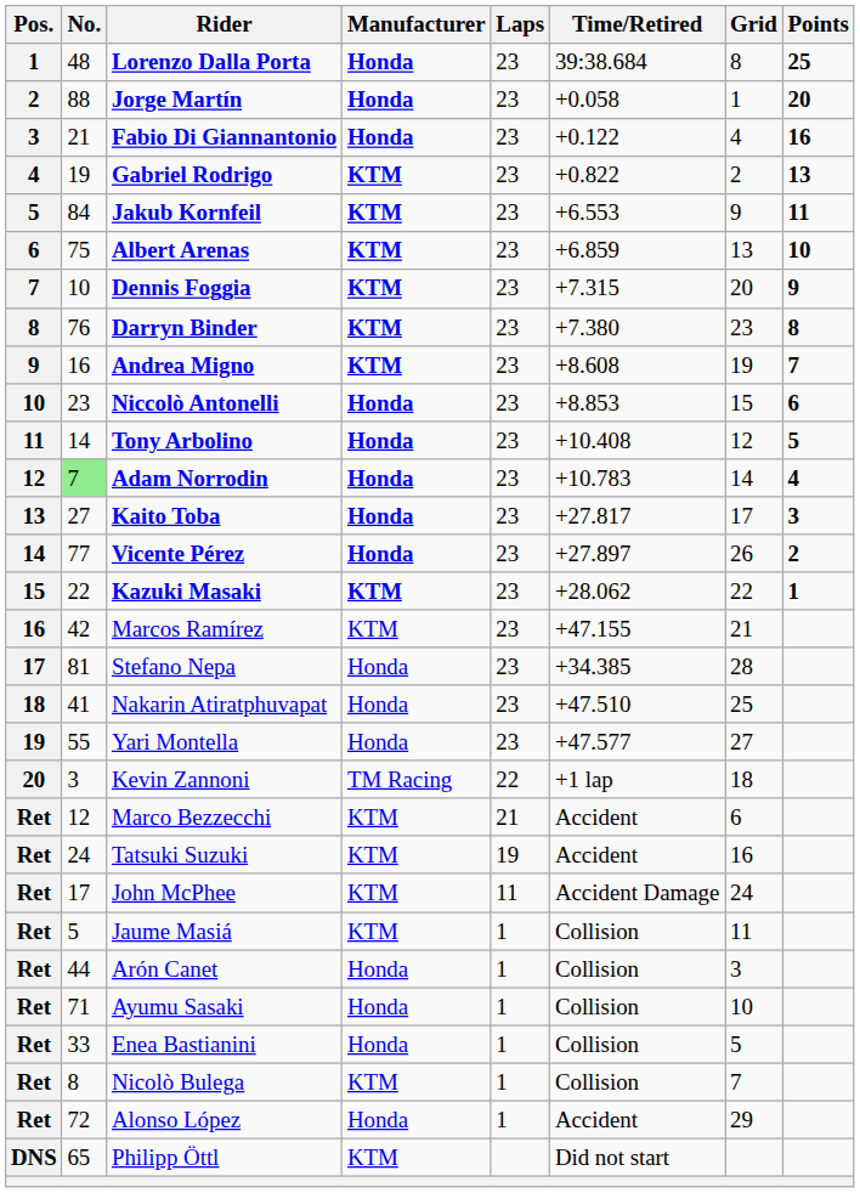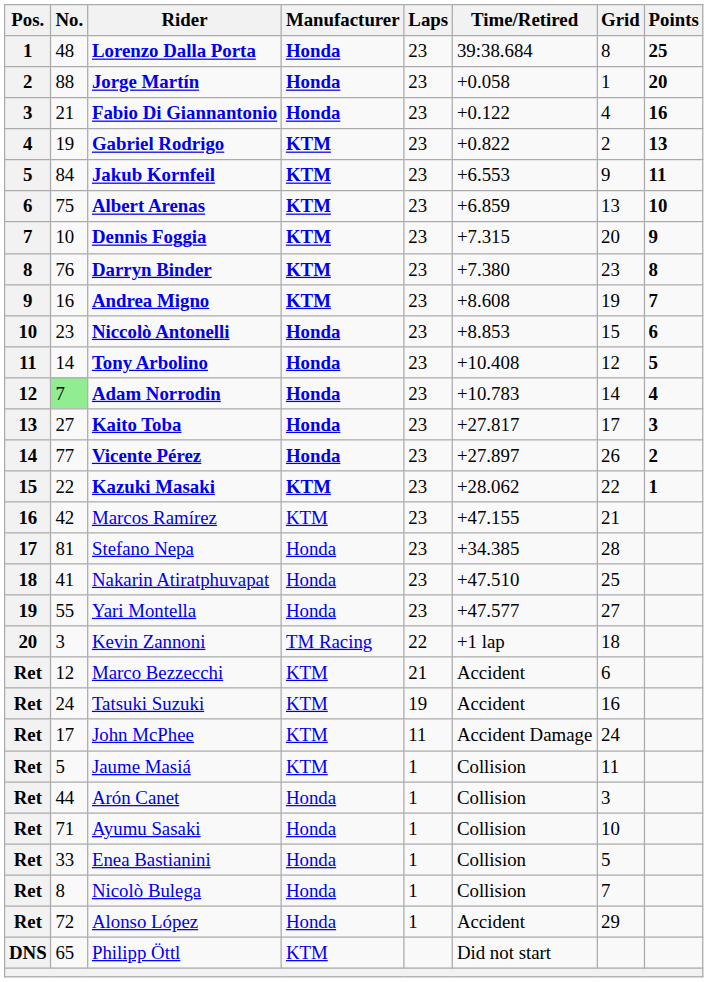 <table class="wikitable" style="font-size: 95%;">
 <tr>
 <th>Pos.</th>
 <th>No.</th>
 <th>Rider</th>
 <th>Manufacturer</th>
 <th>Laps</th>
 <th>Time/Retired</th>
 <th>Grid</th>
 <th>Points</th>
 </tr>
 <tr>
 <th>1</th>
 <td>48</td>
 <td> <strong><a href='#'>Lorenzo Dalla Porta</a></strong></td>
 <td><strong><a href='#'>Honda</a></strong></td>
 <td>23</td>
 <td>39:38.684</td>
 <td>8</td>
 <td><strong>25</strong></td>
 </tr>
 <tr>
 <th>2</th>
 <td>88</td>
 <td> <strong><a href='#'>Jorge Martín</a></strong></td>
 <td><strong><a href='#'>Honda</a></strong></td>
 <td>23</td>
 <td>+0.058</td>
 <td>1</td>
 <td><strong>20</strong></td>
 </tr>
 <tr>
 <th>3</th>
 <td>21</td>
 <td> <strong><a href='#'>Fabio Di Giannantonio</a></strong></td>
 <td><strong><a href='#'>Honda</a></strong></td>
 <td>23</td>
 <td>+0.122</td>
 <td>4</td>
 <td><strong>16</strong></td>
 </tr>
 <tr>
 <th>4</th>
 <td>19</td>
 <td> <strong><a href='#'>Gabriel Rodrigo</a></strong></td>
 <td><strong><a href='#'>KTM</a></strong></td>
 <td>23</td>
 <td>+0.822</td>
 <td>2</td>
 <td><strong>13</strong></td>
 </tr>
 <tr>
 <th>5</th>
 <td>84</td>
 <td> <strong><a href='#'>Jakub Kornfeil</a></strong></td>
 <td><strong><a href='#'>KTM</a></strong></td>
 <td>23</td>
 <td>+6.553</td>
 <td>9</td>
 <td><strong>11</strong></td>
 </tr>
 <tr>
 <th>6</th>
 <td>75</td>
 <td> <strong><a href='#'>Albert Arenas</a></strong></td>
 <td><strong><a href='#'>KTM</a></strong></td>
 <td>23</td>
 <td>+6.859</td>
 <td>13</td>
 <td><strong>10</strong></td>
 </tr>
 <tr>
 <th>7</th>
 <td>10</td>
 <td> <strong><a href='#'>Dennis Foggia</a></strong></td>
 <td><strong><a href='#'>KTM</a></strong></td>
 <td>23</td>
 <td>+7.315</td>
 <td>20</td>
 <td><strong>9</strong></td>
 </tr>
 <tr>
 <th>8</th>
 <td>76</td>
 <td> <strong><a href='#'>Darryn Binder</a></strong></td>
 <td><strong><a href='#'>KTM</a></strong></td>
 <td>23</td>
 <td>+7.380</td>
 <td>23</td>
 <td><strong>8</strong></td>
 </tr>
 <tr>
 <th>9</th>
 <td>16</td>
 <td> <strong><a href='#'>Andrea Migno</a></strong></td>
 <td><strong><a href='#'>KTM</a></strong></td>
 <td>23</td>
 <td>+8.608</td>
 <td>19</td>
 <td><strong>7</strong></td>
 </tr>
 <tr>
 <th>10</th>
 <td>23</td>
 <td> <strong><a href='#'>Niccolò Antonelli</a></strong></td>
 <td><strong><a href='#'>Honda</a></strong></td>
 <td>23</td>
 <td>+8.853</td>
 <td>15</td>
 <td><strong>6</strong></td>
 </tr>
 <tr>
 <th>11</th>
 <td>14</td>
 <td> <strong><a href='#'>Tony Arbolino</a></strong></td>
 <td><strong><a href='#'>Honda</a></strong></td>
 <td>23</td>
 <td>+10.408</td>
 <td>12</td>
 <td><strong>5</strong></td>
 </tr>
 <tr>
 <th>12</th>
 <td style="background: lightgreen;">7</td>
 <td> <strong><a href='#'>Adam Norrodin</a></strong></td>
 <td><strong><a href='#'>Honda</a></strong></td>
 <td>23</td>
 <td>+10.783</td>
 <td>14</td>
 <td><strong>4</strong></td>
 </tr>
 <tr>
 <th>13</th>
 <td>27</td>
 <td> <strong><a href='#'>Kaito Toba</a></strong></td>
 <td><strong><a href='#'>Honda</a></strong></td>
 <td>23</td>
 <td>+27.817</td>
 <td>17</td>
 <td><strong>3</strong></td>
 </tr>
 <tr>
 <th>14</th>
 <td>77</td>
 <td> <strong><a href='#'>Vicente Pérez</a></strong></td>
 <td><strong><a href='#'>Honda</a></strong></td>
 <td>23</td>
 <td>+27.897</td>
 <td>26</td>
 <td><strong>2</strong></td>
 </tr>
 <tr>
 <th>15</th>
 <td>22</td>
 <td> <strong><a href='#'>Kazuki Masaki</a></strong></td>
 <td><strong><a href='#'>KTM</a></strong></td>
 <td>23</td>
 <td>+28.062</td>
 <td>22</td>
 <td><strong>1</strong></td>
 </tr>
 <tr>
 <th>16</th>
 <td>42</td>
 <td> <a href='#'>Marcos Ramírez</a></td>
 <td><a href='#'>KTM</a></td>
 <td>23</td>
 <td>+47.155</td>
 <td>21</td>
 <td></td>
 </tr>
 <tr>
 <th>17</th>
 <td>81</td>
 <td> <a href='#'>Stefano Nepa</a></td>
 <td><a href='#'>Honda</a></td>
 <td>23</td>
 <td>+34.385</td>
 <td>28</td>
 <td></td>
 </tr>
 <tr>
 <th>18</th>
 <td>41</td>
 <td> <a href='#'>Nakarin Atiratphuvapat</a></td>
 <td><a href='#'>Honda</a></td>
 <td>23</td>
 <td>+47.510</td>
 <td>25</td>
 <td></td>
 </tr>
 <tr>
 <th>19</th>
 <td>55</td>
 <td> <a href='#'>Yari Montella</a></td>
 <td><a href='#'>Honda</a></td>
 <td>23</td>
 <td>+47.577</td>
 <td>27</td>
 <td></td>
 </tr>
 <tr>
 <th>20</th>
 <td>3</td>
 <td> <a href='#'>Kevin Zannoni</a></td>
 <td><a href='#'>TM Racing</a></td>
 <td>22</td>
 <td>+1 lap</td>
 <td>18</td>
 <td></td>
 </tr>
 <tr>
 <th>Ret</th>
 <td>12</td>
 <td> <a href='#'>Marco Bezzecchi</a></td>
 <td><a href='#'>KTM</a></td>
 <td>21</td>
 <td>Accident</td>
 <td>6</td>
 <td></td>
 </tr>
 <tr>
 <th>Ret</th>
 <td>24</td>
 <td> <a href='#'>Tatsuki Suzuki</a></td>
 <td><a href='#'>KTM</a></td>
 <td>19</td>
 <td>Accident</td>
 <td>16</td>
 <td></td>
 </tr>
 <tr>
 <th>Ret</th>
 <td>17</td>
 <td> <a href='#'>John McPhee</a></td>
 <td><a href='#'>KTM</a></td>
 <td>11</td>
 <td>Accident Damage</td>
 <td>24</td>
 <td></td>
 </tr>
 <tr>
 <th>Ret</th>
 <td>5</td>
 <td> <a href='#'>Jaume Masiá</a></td>
 <td><a href='#'>KTM</a></td>
 <td>1</td>
 <td>Collision</td>
 <td>11</td>
 <td></td>
 </tr>
 <tr>
 <th>Ret</th>
 <td>44</td>
 <td> <a href='#'>Arón Canet</a></td>
 <td><a href='#'>Honda</a></td>
 <td>1</td>
 <td>Collision</td>
 <td>3</td>
 <td></td>
 </tr>
 <tr>
 <th>Ret</th>
 <td>71</td>
 <td> <a href='#'>Ayumu Sasaki</a></td>
 <td><a href='#'>Honda</a></td>
 <td>1</td>
 <td>Collision</td>
 <td>10</td>
 <td></td>
 </tr>
 <tr>
 <th>Ret</th>
 <td>33</td>
 <td> <a href='#'>Enea Bastianini</a></td>
 <td><a href='#'>Honda</a></td>
 <td>1</td>
 <td>Collision</td>
 <td>5</td>
 <td></td>
 </tr>
 <tr>
 <th>Ret</th>
 <td>8</td>
 <td> <a href='#'>Nicolò Bulega</a></td>
-<td><a href='#'>KTM</a></td>
+<td><a href='#'>Honda</a></td>
 <td>1</td>
 <td>Collision</td>
 <td>7</td>
 <td></td>
 </tr>
 <tr>
 <th>Ret</th>
 <td>72</td>
 <td> <a href='#'>Alonso López</a></td>
 <td><a href='#'>Honda</a></td>
 <td>1</td>
 <td>Accident</td>
 <td>29</td>
 <td></td>
 </tr>
 <tr>
 <th>DNS</th>
 <td>65</td>
 <td> <a href='#'>Philipp Öttl</a></td>
 <td><a href='#'>KTM</a></td>
 <td></td>
 <td>Did not start</td>
 <td></td>
 <td></td>
 </tr>
 <tr>
 <th colspan=8></th>
 </tr>
 </table>
